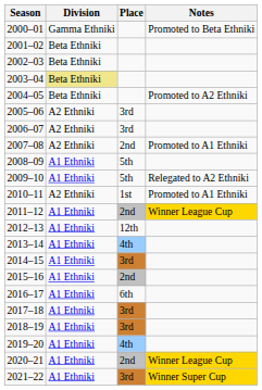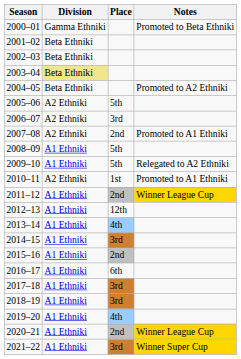 <table class="wikitable">
 <tr>
 <th>Season</th>
 <th>Division</th>
 <th>Place</th>
 <th>Notes</th>
 </tr>
 <tr>
 <td>2000–01</td>
 <td>Gamma Ethniki</td>
 <td></td>
 <td>Promoted to Beta Ethniki</td>
 </tr>
 <tr>
 <td>2001–02</td>
 <td>Beta Ethniki</td>
 <td></td>
 <td></td>
 </tr>
 <tr>
 <td>2002–03</td>
 <td>Beta Ethniki</td>
 <td></td>
 <td></td>
 </tr>
 <tr>
 <td>2003–04</td>
 <td style="background: khaki;">Beta Ethniki</td>
 <td></td>
 <td></td>
 </tr>
 <tr>
 <td>2004–05</td>
 <td>Beta Ethniki</td>
 <td></td>
 <td>Promoted to A2 Ethniki</td>
 </tr>
 <tr>
 <td>2005–06</td>
 <td>A2 Ethniki</td>
-<td>3rd</td>
+<td>5th</td>
 <td></td>
 </tr>
 <tr>
 <td>2006–07</td>
 <td>A2 Ethniki</td>
 <td>3rd</td>
 <td></td>
 </tr>
 <tr>
 <td>2007–08</td>
 <td>A2 Ethniki</td>
 <td>2nd</td>
 <td>Promoted to A1 Ethniki</td>
 </tr>
 <tr>
 <td>2008–09</td>
 <td><a href='#'>A1 Ethniki</a></td>
 <td>5th</td>
 <td></td>
 </tr>
 <tr>
 <td>2009–10</td>
 <td><a href='#'>A1 Ethniki</a></td>
 <td>5th</td>
 <td>Relegated to A2 Ethniki</td>
 </tr>
 <tr>
 <td>2010–11</td>
 <td>A2 Ethniki</td>
 <td>1st</td>
 <td>Promoted to A1 Ethniki</td>
 </tr>
 <tr>
 <td>2011–12</td>
 <td><a href='#'>A1 Ethniki</a></td>
 <td bgcolor=silver>2nd</td>
 <td bgcolor=gold>Winner League Cup</td>
 </tr>
 <tr>
 <td>2012–13</td>
 <td><a href='#'>A1 Ethniki</a></td>
 <td>12th</td>
 <td></td>
 </tr>
 <tr>
 <td>2013–14</td>
 <td><a href='#'>A1 Ethniki</a></td>
 <td bgcolor=#9acdff>4th</td>
 <td></td>
 </tr>
 <tr>
 <td>2014–15</td>
 <td><a href='#'>A1 Ethniki</a></td>
 <td bgcolor=#CD7F32>3rd</td>
 <td></td>
 </tr>
 <tr>
 <td>2015–16</td>
 <td><a href='#'>A1 Ethniki</a></td>
 <td bgcolor=silver>2nd</td>
 <td></td>
 </tr>
 <tr>
 <td>2016–17</td>
 <td><a href='#'>A1 Ethniki</a></td>
 <td>6th</td>
 <td></td>
 </tr>
 <tr>
 <td>2017–18</td>
 <td><a href='#'>A1 Ethniki</a></td>
 <td bgcolor=#CD7F32>3rd</td>
 <td></td>
 </tr>
 <tr>
 <td>2018–19</td>
 <td><a href='#'>A1 Ethniki</a></td>
 <td bgcolor=#CD7F32>3rd</td>
 <td></td>
 </tr>
 <tr>
 <td>2019–20</td>
 <td><a href='#'>A1 Ethniki</a></td>
 <td bgcolor=#9acdff>4th</td>
 <td></td>
 </tr>
 <tr>
 <td>2020–21</td>
 <td><a href='#'>A1 Ethniki</a></td>
 <td bgcolor=silver>2nd</td>
 <td bgcolor=gold>Winner League Cup</td>
 </tr>
 <tr>
 <td>2021–22</td>
 <td><a href='#'>A1 Ethniki</a></td>
 <td bgcolor=#CD7F32>3rd</td>
 <td bgcolor=gold>Winner Super Cup</td>
 </tr>
 </table>
